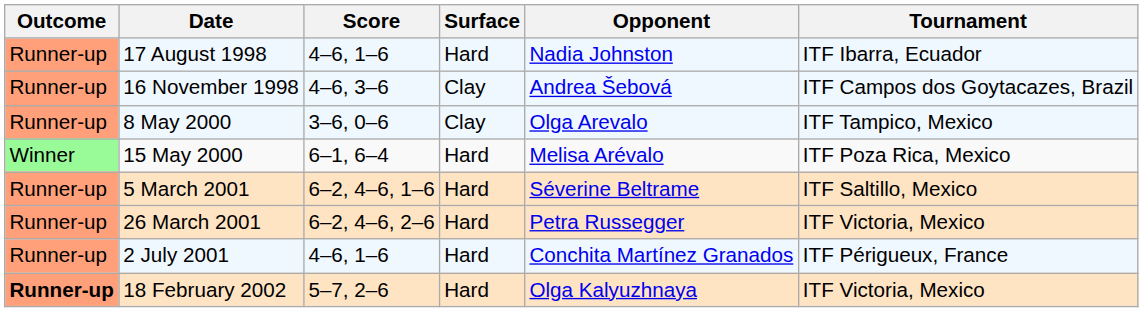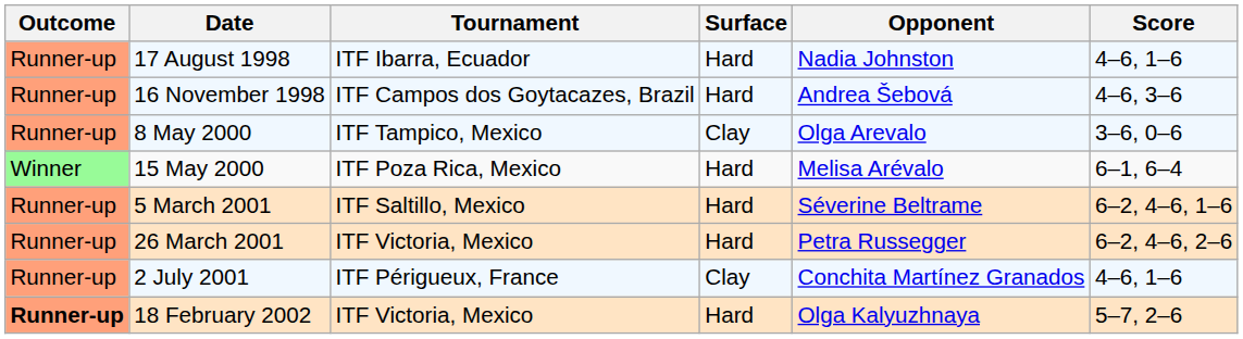 <table class="sortable wikitable" style=font-size:97%>
 <tr>
 <th>Outcome</th>
 <th>Date</th>
-<th>Score</th>
+<th>Tournament</th>
 <th>Surface</th>
 <th>Opponent</th>
-<th>Tournament</th>
+<th>Score</th>
 </tr>
 <tr style="background:#f0f8ff;">
 <td style="background:#ffa07a;">Runner-up</td>
 <td>17 August 1998</td>
-<td>4–6, 1–6</td>
+<td>ITF Ibarra, Ecuador</td>
 <td>Hard</td>
 <td> <a href='#'>Nadia Johnston</a></td>
-<td>ITF Ibarra, Ecuador</td>
+<td>4–6, 1–6</td>
 </tr>
 <tr style="background:#f0f8ff;">
 <td style="background:#ffa07a;">Runner-up</td>
 <td>16 November 1998</td>
+<td>ITF Campos dos Goytacazes, Brazil</td>
+<td>Hard</td>
+<td> <a href='#'>Andrea Šebová</a></td>
 <td>4–6, 3–6</td>
-<td>Clay</td>
-<td> <a href='#'>Andrea Šebová</a></td>
-<td>ITF Campos dos Goytacazes, Brazil</td>
 </tr>
 <tr style="background:#f0f8ff;">
 <td style="background:#ffa07a;">Runner-up</td>
 <td>8 May 2000</td>
-<td>3–6, 0–6</td>
+<td>ITF Tampico, Mexico</td>
 <td>Clay</td>
 <td> <a href='#'>Olga Arevalo</a></td>
-<td>ITF Tampico, Mexico</td>
+<td>3–6, 0–6</td>
 </tr>
 <tr>
 <td bgcolor="98FB98">Winner</td>
 <td>15 May 2000</td>
-<td>6–1, 6–4</td>
+<td>ITF Poza Rica, Mexico</td>
 <td>Hard</td>
 <td> <a href='#'>Melisa Arévalo</a></td>
-<td>ITF Poza Rica, Mexico</td>
+<td>6–1, 6–4</td>
 </tr>
 <tr style="background:#ffe4c4;">
 <td style="background:#ffa07a;">Runner-up</td>
 <td>5 March 2001</td>
-<td>6–2, 4–6, 1–6</td>
+<td>ITF Saltillo, Mexico</td>
 <td>Hard</td>
 <td> <a href='#'>Séverine Beltrame</a></td>
-<td>ITF Saltillo, Mexico</td>
+<td>6–2, 4–6, 1–6</td>
 </tr>
 <tr style="background:#ffe4c4;">
 <td style="background:#ffa07a;">Runner-up</td>
 <td>26 March 2001</td>
-<td>6–2, 4–6, 2–6</td>
+<td>ITF Victoria, Mexico</td>
 <td>Hard</td>
 <td> <a href='#'>Petra Russegger</a></td>
-<td>ITF Victoria, Mexico</td>
+<td>6–2, 4–6, 2–6</td>
 </tr>
 <tr style="background:#f0f8ff;">
 <td style="background:#ffa07a;">Runner-up</td>
 <td>2 July 2001</td>
+<td>ITF Périgueux, France</td>
+<td>Clay</td>
+<td> <a href='#'>Conchita Martínez Granados</a></td>
 <td>4–6, 1–6</td>
-<td>Hard</td>
-<td> <a href='#'>Conchita Martínez Granados</a></td>
-<td>ITF Périgueux, France</td>
 </tr>
 <tr style="background:#ffe4c4;">
 <td style="background:#ffa07a;"><strong>Runner-up</strong></td>
 <td>18 February 2002</td>
-<td>5–7, 2–6</td>
+<td>ITF Victoria, Mexico</td>
 <td>Hard</td>
 <td> <a href='#'>Olga Kalyuzhnaya</a></td>
-<td>ITF Victoria, Mexico</td>
+<td>5–7, 2–6</td>
 </tr>
 </table>
